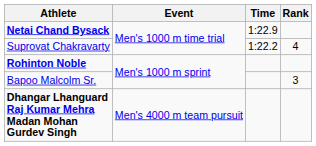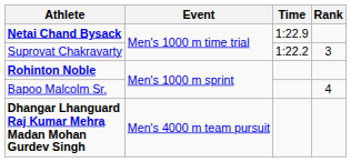 <table class=wikitable style="font-size:90%">
 <tr>
 <th>Athlete</th>
 <th>Event</th>
 <th>Time</th>
 <th>Rank</th>
 </tr>
 <tr>
 <td><strong><a href='#'>Netai Chand Bysack</a></strong></td>
 <td rowspan=2><a href='#'>Men's 1000 m time trial</a></td>
 <td align=center>1:22.9</td>
 <td align=center></td>
 </tr>
 <tr>
 <td><a href='#'>Suprovat Chakravarty</a></td>
 <td align=center>1:22.2</td>
-<td align=center>4</td>
+<td align=center>3</td>
 </tr>
 <tr>
 <td><strong><a href='#'>Rohinton Noble</a></strong></td>
 <td rowspan=2><a href='#'>Men's 1000 m sprint</a></td>
 <td align=center></td>
 <td align=center></td>
 </tr>
 <tr>
 <td><a href='#'>Bapoo Malcolm Sr.</a></td>
 <td align=center></td>
-<td align=center>3</td>
+<td align=center>4</td>
 </tr>
 <tr>
 <td><strong>Dhangar Lhanguard<br><a href='#'>Raj Kumar Mehra</a><br>Madan Mohan<br>Gurdev Singh</strong></td>
 <td rowspan=2><a href='#'>Men's 4000 m team pursuit</a></td>
 <td align=center></td>
 <td align=center></td>
 </tr>
 </table>
